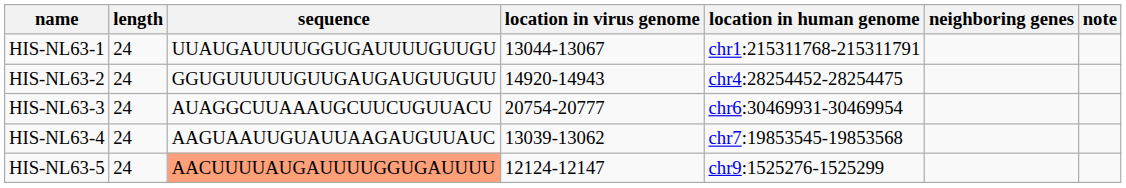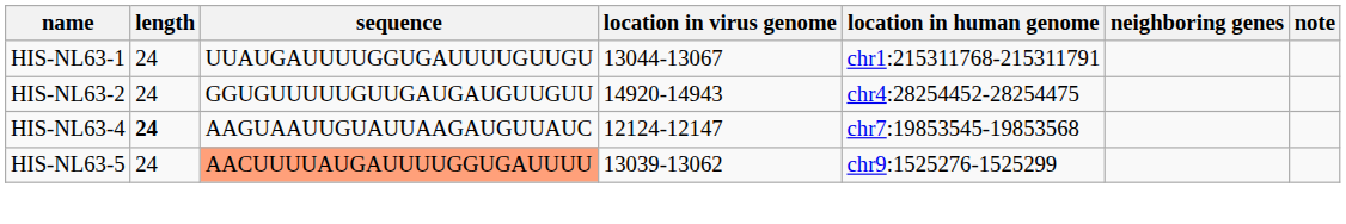 <table class="wikitable sortable">
 <tr>
 <th>name</th>
 <th>length</th>
 <th>sequence</th>
 <th>location in virus genome</th>
 <th>location in human genome</th>
 <th>neighboring genes</th>
 <th>note</th>
 </tr>
 <tr>
 <td>HIS-NL63-1</td>
 <td>24</td>
 <td>UUAUGAUUUUGGUGAUUUUGUUGU</td>
 <td>13044-13067</td>
 <td><a href='#'>chr1</a>:215311768-215311791</td>
 <td></td>
 <td></td>
 </tr>
 <tr>
 <td>HIS-NL63-2</td>
 <td>24</td>
 <td>GGUGUUUUUGUUGAUGAUGUUGUU</td>
 <td>14920-14943</td>
 <td><a href='#'>chr4</a>:28254452-28254475</td>
 <td></td>
 <td></td>
 </tr>
 <tr>
-<td>HIS-NL63-3</td>
-<td>24</td>
-<td>AUAGGCUUAAAUGCUUCUGUUACU</td>
-<td>20754-20777</td>
-<td><a href='#'>chr6</a>:30469931-30469954</td>
-<td></td>
-<td></td>
-</tr>
-<tr>
 <td>HIS-NL63-4</td>
-<td>24</td>
+<td><strong>24</strong></td>
 <td>AAGUAAUUGUAUUAAGAUGUUAUC</td>
-<td>13039-13062</td>
+<td>12124-12147</td>
 <td><a href='#'>chr7</a>:19853545-19853568</td>
 <td></td>
 <td></td>
 </tr>
 <tr>
 <td>HIS-NL63-5</td>
 <td>24</td>
 <td style="background: lightsalmon;">AACUUUUAUGAUUUUGGUGAUUUU</td>
-<td>12124-12147</td>
+<td>13039-13062</td>
 <td><a href='#'>chr9</a>:1525276-1525299</td>
 <td></td>
 <td></td>
 </tr>
 </table>
